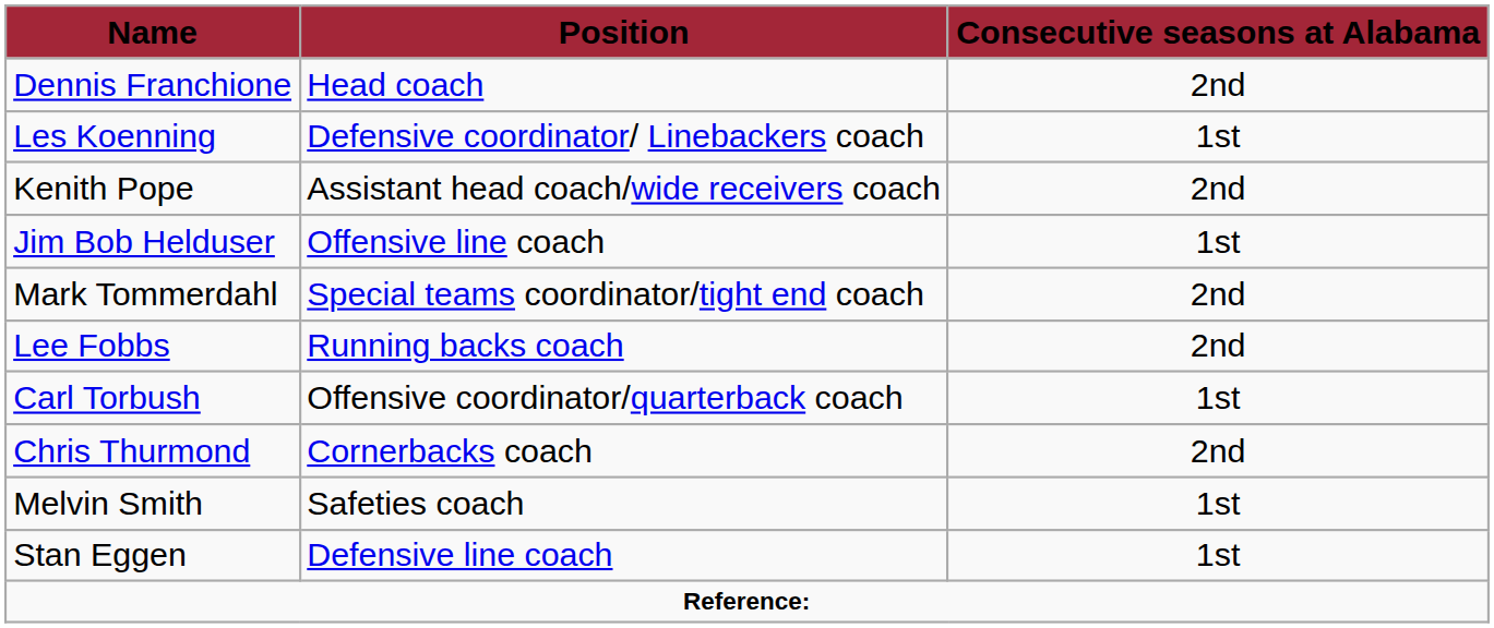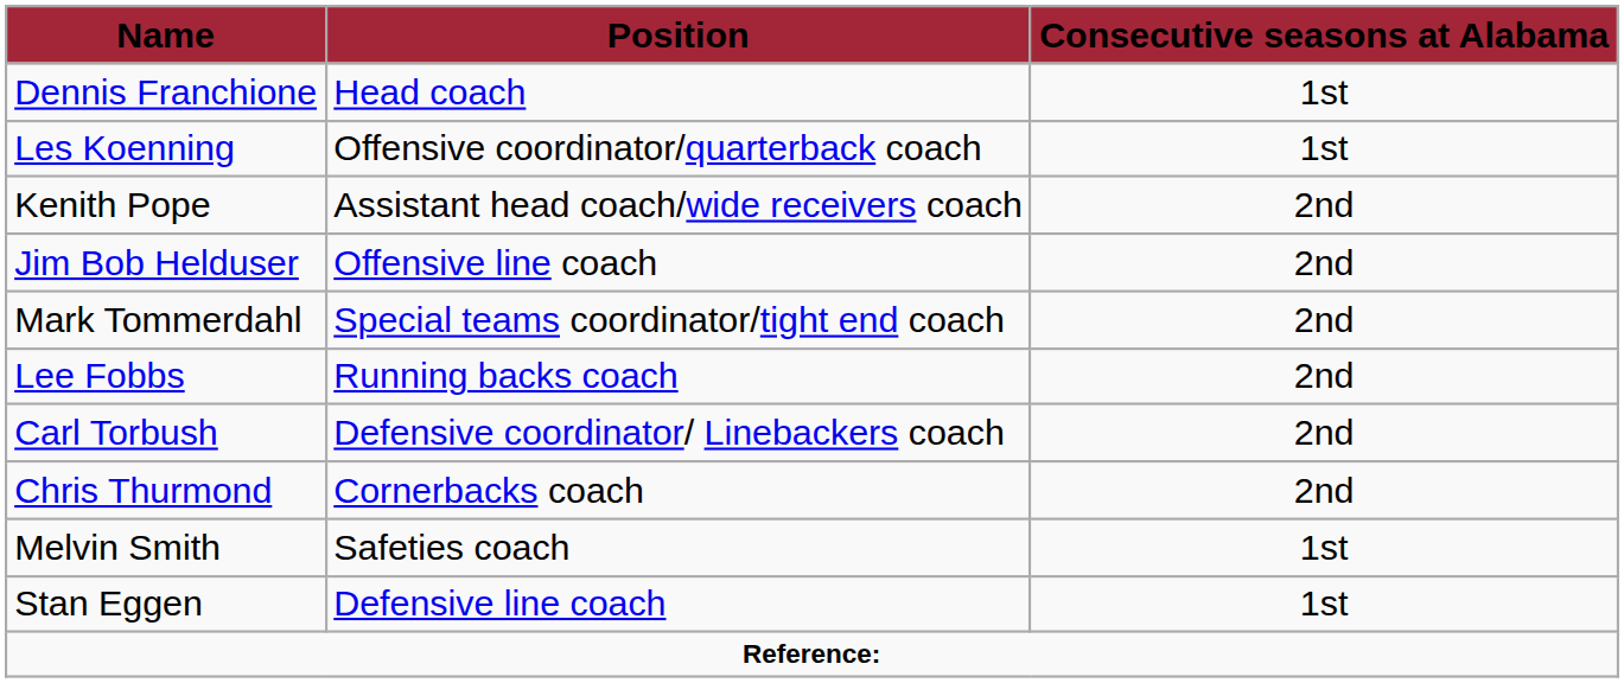 <table class="wikitable" style="font-size:90%;">
 <tr>
 <th style="background:#A32638;"><span>Name</span></th>
 <th style="background:#A32638;"><span>Position</span></th>
 <th style="background:#A32638;"><span>Consecutive seasons at Alabama </span></th>
 </tr>
 <tr>
 <td><a href='#'>Dennis Franchione</a></td>
 <td><a href='#'>Head coach</a></td>
-<td align=center>2nd</td>
+<td align=center>1st</td>
 </tr>
 <tr>
 <td><a href='#'>Les Koenning</a></td>
-<td><a href='#'>Defensive coordinator</a>/ <a href='#'>Linebackers</a> coach</td>
+<td>Offensive coordinator/<a href='#'>quarterback</a> coach</td>
 <td align=center>1st</td>
 </tr>
 <tr>
 <td>Kenith Pope</td>
 <td>Assistant head coach/<a href='#'>wide receivers</a> coach</td>
 <td align=center>2nd</td>
 </tr>
 <tr>
 <td><a href='#'>Jim Bob Helduser</a></td>
 <td><a href='#'>Offensive line</a> coach</td>
-<td align=center>1st</td>
+<td align=center>2nd</td>
 </tr>
 <tr>
 <td>Mark Tommerdahl</td>
 <td><a href='#'>Special teams</a> coordinator/<a href='#'>tight end</a> coach</td>
 <td align=center>2nd</td>
 </tr>
 <tr>
 <td><a href='#'>Lee Fobbs</a></td>
 <td><a href='#'>Running backs coach</a></td>
 <td align=center>2nd</td>
 </tr>
 <tr>
 <td><a href='#'>Carl Torbush</a></td>
-<td>Offensive coordinator/<a href='#'>quarterback</a> coach</td>
-<td align=center>1st</td>
+<td><a href='#'>Defensive coordinator</a>/ <a href='#'>Linebackers</a> coach</td>
+<td align=center>2nd</td>
 </tr>
 <tr>
 <td><a href='#'>Chris Thurmond</a></td>
 <td><a href='#'>Cornerbacks</a> coach</td>
 <td align=center>2nd</td>
 </tr>
 <tr>
 <td>Melvin Smith</td>
 <td>Safeties coach</td>
 <td align=center>1st</td>
 </tr>
 <tr>
 <td>Stan Eggen</td>
 <td><a href='#'>Defensive line coach</a></td>
 <td align=center>1st</td>
 </tr>
 <tr>
 <td colspan="4"  style="font-size:8pt; text-align:center;"><strong>Reference:</strong></td>
 </tr>
 </table>
